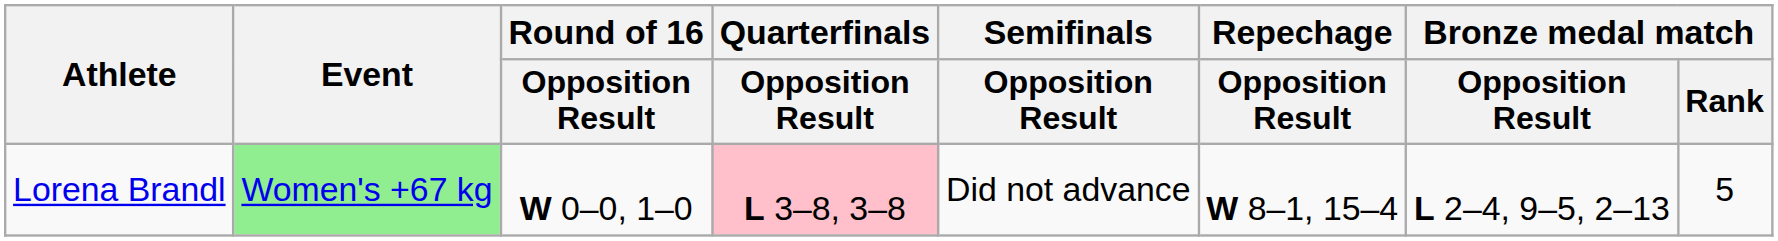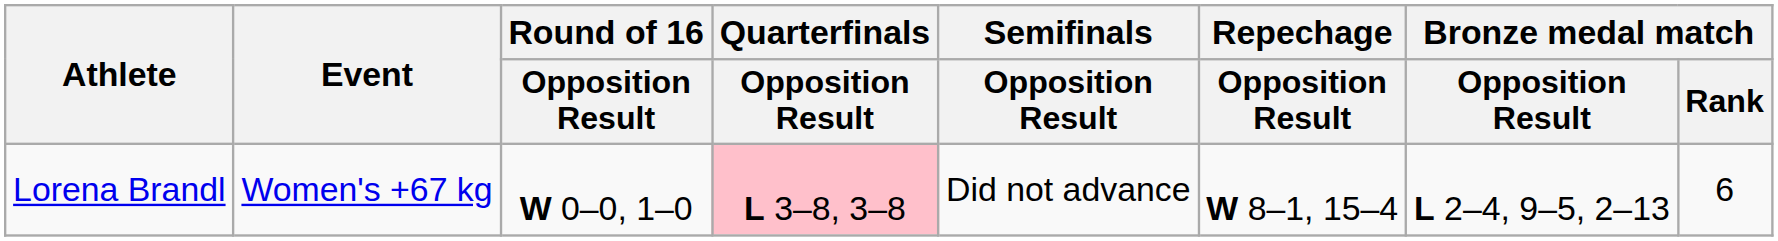 <table class="wikitable" style="font-size:90%">
 <tr>
 <th rowspan=2>Athlete</th>
 <th rowspan=2>Event</th>
 <th>Round of 16</th>
 <th>Quarterfinals</th>
 <th>Semifinals</th>
 <th>Repechage</th>
 <th colspan=2>Bronze medal match</th>
 </tr>
 <tr style="font-size:95%">
 <th>Opposition<br>Result</th>
 <th>Opposition<br>Result</th>
 <th>Opposition<br>Result</th>
 <th>Opposition<br>Result</th>
 <th>Opposition<br>Result</th>
 <th>Rank</th>
 </tr>
 <tr align=center>
 <td align=left><a href='#'>Lorena Brandl</a></td>
-<td align=left style="background: lightgreen;"><a href='#'>Women's +67 kg</a></td>
+<td align=left><a href='#'>Women's +67 kg</a></td>
 <td><br><strong>W</strong> 0–0, 1–0</td>
 <td style="background: pink;"><br><strong>L</strong> 3–8, 3–8</td>
 <td>Did not advance</td>
 <td><br><strong>W</strong> 8–1, 15–4</td>
 <td><br><strong>L</strong> 2–4, 9–5, 2–13</td>
-<td>5</td>
+<td>6</td>
 </tr>
 </table>
